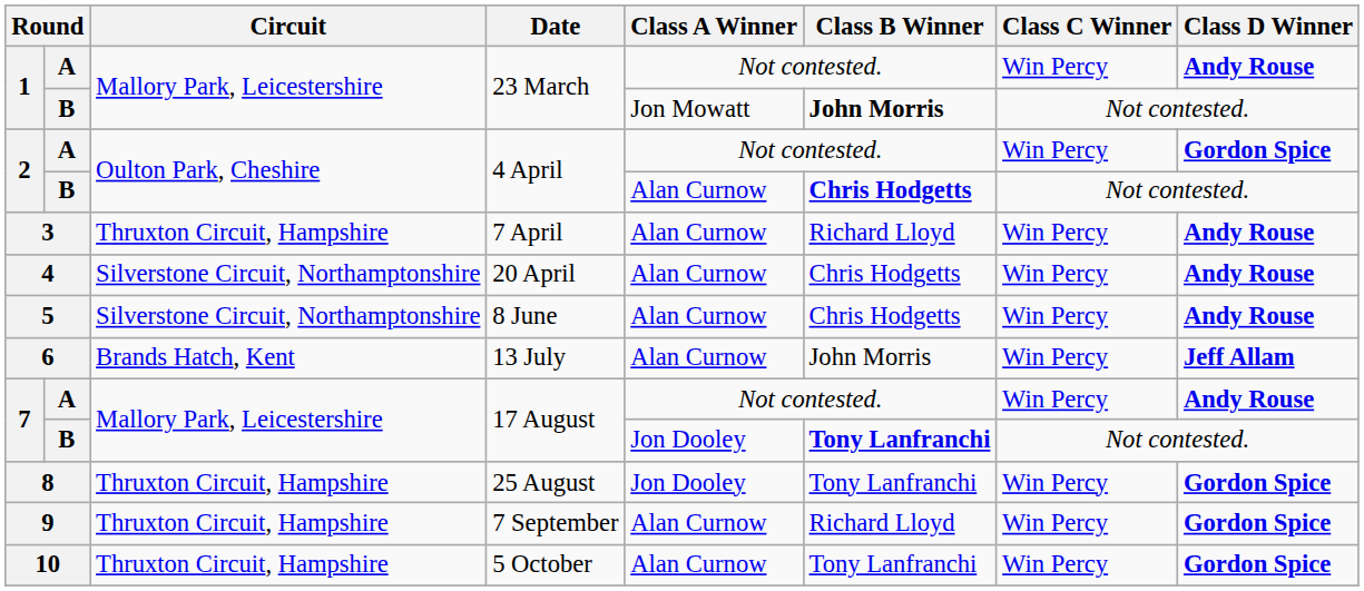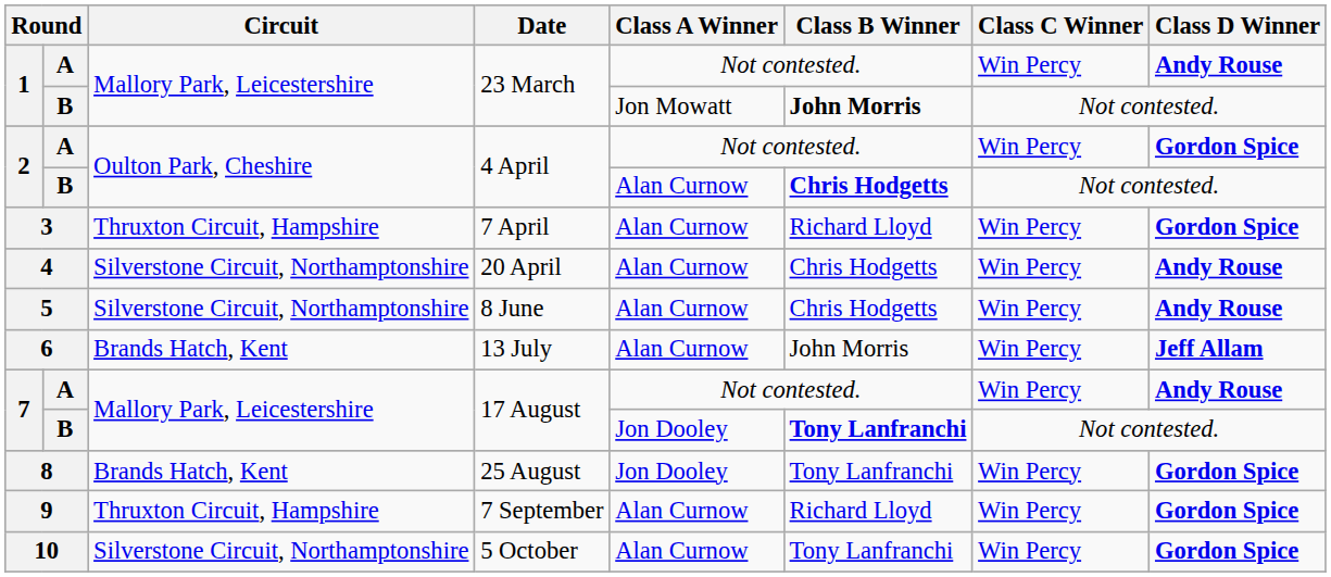 <table class="wikitable" style="font-size: 85%;">
 <tr>
 <th colspan=2>Round</th>
 <th>Circuit</th>
 <th>Date</th>
 <th>Class A Winner</th>
 <th>Class B Winner</th>
 <th>Class C Winner</th>
 <th>Class D Winner</th>
 </tr>
 <tr>
 <th rowspan=2>1</th>
 <th>A</th>
 <td rowspan=2><a href='#'>Mallory Park</a>, <a href='#'>Leicestershire</a></td>
 <td rowspan=2>23 March</td>
 <td colspan=2 align=center><em>Not contested.</em></td>
 <td> <a href='#'>Win Percy</a></td>
 <td> <strong><a href='#'>Andy Rouse</a></strong></td>
 </tr>
 <tr>
 <th>B</th>
 <td> Jon Mowatt</td>
 <td> <strong>John Morris</strong></td>
 <td colspan=2 align=center><em>Not contested.</em></td>
 </tr>
 <tr>
 <th rowspan=2>2</th>
 <th>A</th>
 <td rowspan=2><a href='#'>Oulton Park</a>, <a href='#'>Cheshire</a></td>
 <td rowspan=2>4 April</td>
 <td colspan=2 align=center><em>Not contested.</em></td>
 <td> <a href='#'>Win Percy</a></td>
 <td> <strong><a href='#'>Gordon Spice</a></strong></td>
 </tr>
 <tr>
 <th>B</th>
 <td> <a href='#'>Alan Curnow</a></td>
 <td> <strong><a href='#'>Chris Hodgetts</a></strong></td>
 <td colspan=2 align=center><em>Not contested.</em></td>
 </tr>
 <tr>
 <th colspan=2>3</th>
 <td><a href='#'>Thruxton Circuit</a>, <a href='#'>Hampshire</a></td>
 <td>7 April</td>
 <td> <a href='#'>Alan Curnow</a></td>
 <td> <a href='#'>Richard Lloyd</a></td>
 <td> <a href='#'>Win Percy</a></td>
-<td> <strong><a href='#'>Andy Rouse</a></strong></td>
+<td> <strong><a href='#'>Gordon Spice</a></strong></td>
 </tr>
 <tr>
 <th colspan=2>4</th>
 <td><a href='#'>Silverstone Circuit</a>, <a href='#'>Northamptonshire</a></td>
 <td>20 April</td>
 <td> <a href='#'>Alan Curnow</a></td>
 <td> <a href='#'>Chris Hodgetts</a></td>
 <td> <a href='#'>Win Percy</a></td>
 <td> <strong><a href='#'>Andy Rouse</a></strong></td>
 </tr>
 <tr>
 <th colspan=2>5</th>
 <td><a href='#'>Silverstone Circuit</a>, <a href='#'>Northamptonshire</a></td>
 <td>8 June</td>
 <td> <a href='#'>Alan Curnow</a></td>
 <td> <a href='#'>Chris Hodgetts</a></td>
 <td> <a href='#'>Win Percy</a></td>
 <td> <strong><a href='#'>Andy Rouse</a></strong></td>
 </tr>
 <tr>
 <th colspan=2>6</th>
 <td><a href='#'>Brands Hatch</a>, <a href='#'>Kent</a></td>
 <td>13 July</td>
 <td> <a href='#'>Alan Curnow</a></td>
 <td> John Morris</td>
 <td> <a href='#'>Win Percy</a></td>
 <td> <strong><a href='#'>Jeff Allam</a></strong></td>
 </tr>
 <tr>
 <th rowspan=2>7</th>
 <th>A</th>
 <td rowspan=2><a href='#'>Mallory Park</a>, <a href='#'>Leicestershire</a></td>
 <td rowspan=2>17 August</td>
 <td colspan=2 align=center><em>Not contested.</em></td>
 <td> <a href='#'>Win Percy</a></td>
 <td> <strong><a href='#'>Andy Rouse</a></strong></td>
 </tr>
 <tr>
 <th>B</th>
 <td> <a href='#'>Jon Dooley</a></td>
 <td> <strong><a href='#'>Tony Lanfranchi</a></strong></td>
 <td colspan=2 align=center><em>Not contested.</em></td>
 </tr>
 <tr>
 <th colspan=2>8</th>
-<td><a href='#'>Thruxton Circuit</a>, <a href='#'>Hampshire</a></td>
+<td><a href='#'>Brands Hatch</a>, <a href='#'>Kent</a></td>
 <td>25 August</td>
 <td> <a href='#'>Jon Dooley</a></td>
 <td> <a href='#'>Tony Lanfranchi</a></td>
 <td> <a href='#'>Win Percy</a></td>
 <td> <strong><a href='#'>Gordon Spice</a></strong></td>
 </tr>
 <tr>
 <th colspan=2>9</th>
 <td><a href='#'>Thruxton Circuit</a>, <a href='#'>Hampshire</a></td>
 <td>7 September</td>
 <td> <a href='#'>Alan Curnow</a></td>
 <td> <a href='#'>Richard Lloyd</a></td>
 <td> <a href='#'>Win Percy</a></td>
 <td> <strong><a href='#'>Gordon Spice</a></strong></td>
 </tr>
 <tr>
 <th colspan=2>10</th>
-<td><a href='#'>Thruxton Circuit</a>, <a href='#'>Hampshire</a></td>
+<td><a href='#'>Silverstone Circuit</a>, <a href='#'>Northamptonshire</a></td>
 <td>5 October</td>
 <td> <a href='#'>Alan Curnow</a></td>
 <td> <a href='#'>Tony Lanfranchi</a></td>
 <td> <a href='#'>Win Percy</a></td>
 <td> <strong><a href='#'>Gordon Spice</a></strong></td>
 </tr>
 </table>
